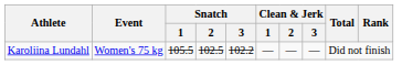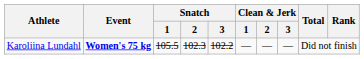 <table class=wikitable style=font-size:90%;text-align:center>
 <tr>
 <th rowspan="2">Athlete</th>
 <th rowspan="2">Event</th>
 <th colspan="3">Snatch</th>
 <th colspan="3">Clean & Jerk</th>
 <th rowspan="2">Total</th>
 <th rowspan="2">Rank</th>
 </tr>
 <tr>
 <th>1</th>
 <th>2</th>
 <th>3</th>
 <th>1</th>
 <th>2</th>
 <th>3</th>
 </tr>
 <tr>
 <td align=left><a href='#'>Karoliina Lundahl</a></td>
-<td align=left><a href='#'>Women's 75 kg</a></td>
+<td align=left><strong><a href='#'>Women's 75 kg</a></strong></td>
 <td><s>105.5</s></td>
-<td><s>102.5</s></td>
+<td><s>102.3</s></td>
 <td><s>102.2</s></td>
 <td>—</td>
 <td>—</td>
 <td>—</td>
 <td colspan=2>Did not finish</td>
 </tr>
 </table>
